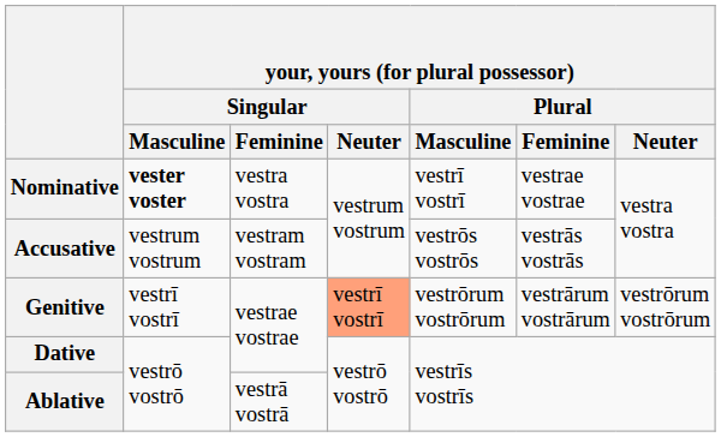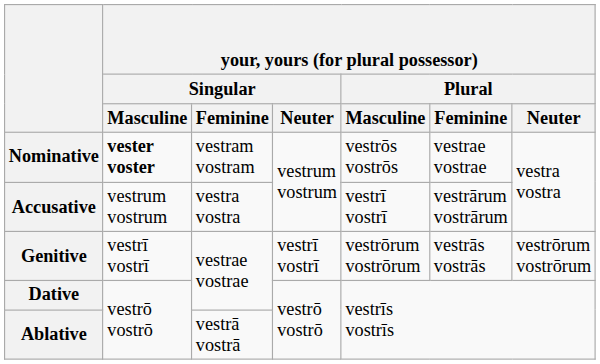 <table class="wikitable">
 <tr>
 <th rowspan="3"></th>
 <th colspan="6"><br><br>your, yours (for plural possessor)</th>
 </tr>
 <tr>
 <th colspan="3">Singular</th>
 <th colspan="3">Plural</th>
 </tr>
 <tr>
 <th>Masculine</th>
 <th>Feminine</th>
 <th>Neuter</th>
 <th>Masculine</th>
 <th>Feminine</th>
 <th>Neuter</th>
 </tr>
 <tr>
 <th>Nominative</th>
 <td><strong>vester<br>voster</strong></td>
-<td>vestra<br>vostra</td>
+<td>vestram<br>vostram</td>
 <td rowspan="2">vestrum<br>vostrum</td>
-<td>vestrī<br>vostrī</td>
+<td>vestrōs<br>vostrōs</td>
 <td>vestrae<br>vostrae</td>
 <td rowspan="2">vestra<br>vostra</td>
 </tr>
 <tr>
 <th>Accusative</th>
 <td>vestrum<br>vostrum</td>
-<td>vestram<br>vostram</td>
-<td>vestrōs<br>vostrōs</td>
-<td>vestrās<br>vostrās</td>
+<td>vestra<br>vostra</td>
+<td>vestrī<br>vostrī</td>
+<td>vestrārum<br>vostrārum</td>
 </tr>
 <tr>
 <th>Genitive</th>
 <td>vestrī<br>vostrī</td>
 <td rowspan="2">vestrae<br>vostrae</td>
-<td style="background: lightsalmon;">vestrī<br>vostrī</td>
+<td>vestrī<br>vostrī</td>
 <td>vestrōrum<br>vostrōrum</td>
-<td>vestrārum<br>vostrārum</td>
+<td>vestrās<br>vostrās</td>
 <td>vestrōrum<br>vostrōrum</td>
 </tr>
 <tr>
 <th>Dative</th>
 <td rowspan="2">vestrō<br>vostrō</td>
 <td rowspan="2">vestrō<br>vostrō</td>
 <td rowspan="2" colspan="3">vestrīs<br>vostrīs</td>
 </tr>
 <tr>
 <th>Ablative</th>
 <td>vestrā<br>vostrā</td>
 </tr>
 </table>
